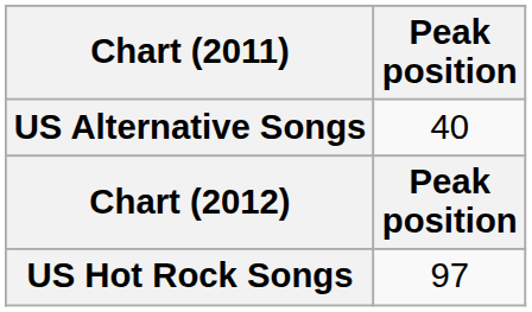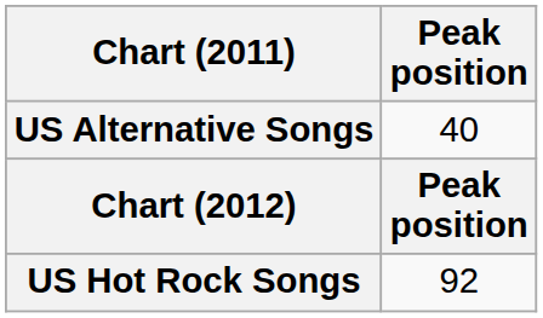 <table class="wikitable sortable plainrowheaders">
 <tr>
 <th scope="col">Chart (2011)</th>
 <th scope="col">Peak<br>position</th>
 </tr>
 <tr>
 <th scope="row">US Alternative Songs</th>
 <td style="text-align:center;">40</td>
 </tr>
 <tr>
 <th scope="col">Chart (2012)</th>
 <th scope="col">Peak<br>position</th>
 </tr>
 <tr>
 <th scope="row">US Hot Rock Songs</th>
-<td style="text-align:center;">97</td>
+<td style="text-align:center;">92</td>
 </tr>
 </table>
